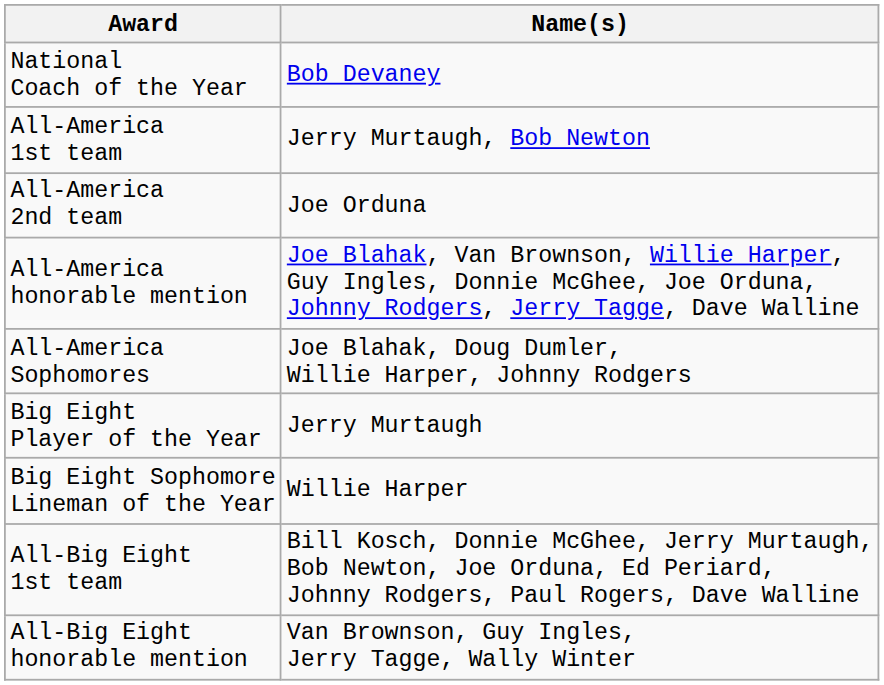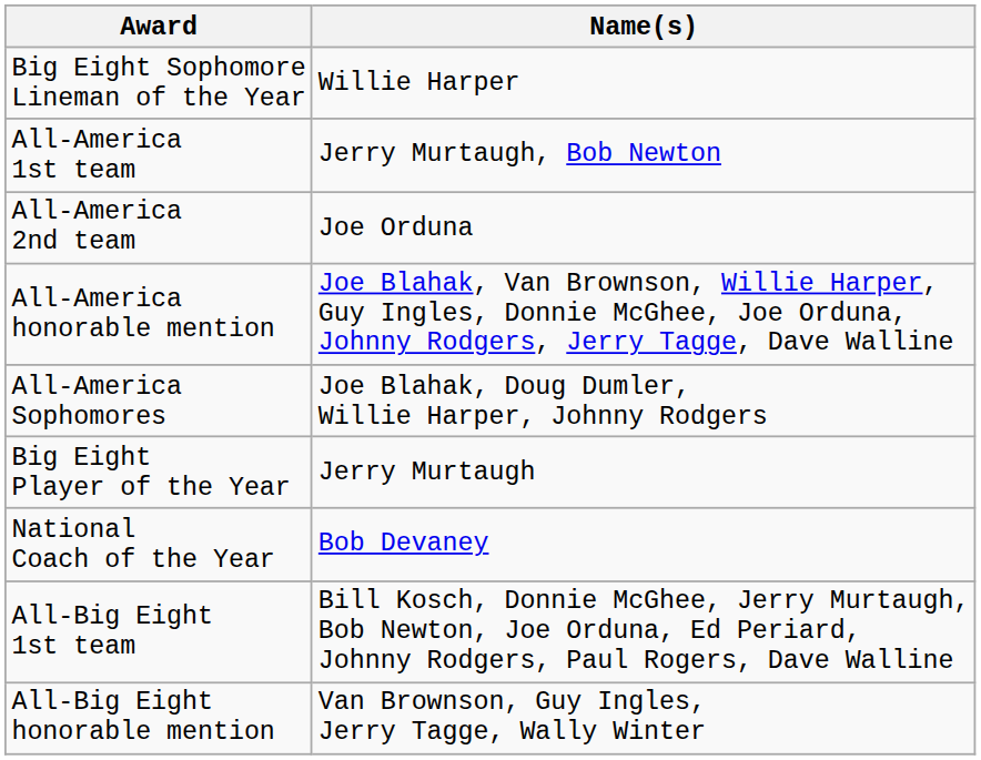 <table class="wikitable">
 <tr>
 <th>Award</th>
 <th>Name(s)</th>
 </tr>
 <tr>
-<td>National<br>Coach of the Year</td>
-<td><a href='#'>Bob Devaney</a></td>
+<td>Big Eight Sophomore<br>Lineman of the Year</td>
+<td>Willie Harper</td>
 </tr>
 <tr>
 <td>All-America<br>1st team</td>
 <td>Jerry Murtaugh, <a href='#'>Bob Newton</a></td>
 </tr>
 <tr>
 <td>All-America<br>2nd team</td>
 <td>Joe Orduna</td>
 </tr>
 <tr>
 <td>All-America<br>honorable mention</td>
 <td><a href='#'>Joe Blahak</a>, Van Brownson, <a href='#'>Willie Harper</a>,<br>Guy Ingles, Donnie McGhee, Joe Orduna,<br><a href='#'>Johnny Rodgers</a>, <a href='#'>Jerry Tagge</a>, Dave Walline</td>
 </tr>
 <tr>
 <td>All-America<br>Sophomores</td>
 <td>Joe Blahak, Doug Dumler,<br>Willie Harper, Johnny Rodgers</td>
 </tr>
 <tr>
 <td>Big Eight<br>Player of the Year</td>
 <td>Jerry Murtaugh</td>
 </tr>
 <tr>
-<td>Big Eight Sophomore<br>Lineman of the Year</td>
-<td>Willie Harper</td>
+<td>National<br>Coach of the Year</td>
+<td><a href='#'>Bob Devaney</a></td>
 </tr>
 <tr>
 <td>All-Big Eight<br>1st team</td>
 <td>Bill Kosch, Donnie McGhee, Jerry Murtaugh,<br>Bob Newton, Joe Orduna, Ed Periard,<br>Johnny Rodgers, Paul Rogers, Dave Walline</td>
 </tr>
 <tr>
 <td>All-Big Eight<br>honorable mention</td>
 <td>Van Brownson, Guy Ingles,<br>Jerry Tagge, Wally Winter</td>
 </tr>
 </table>
